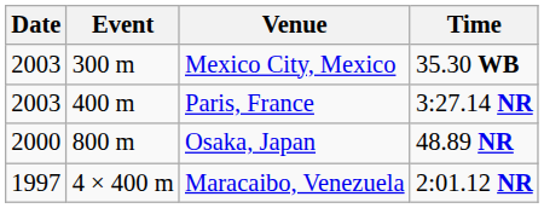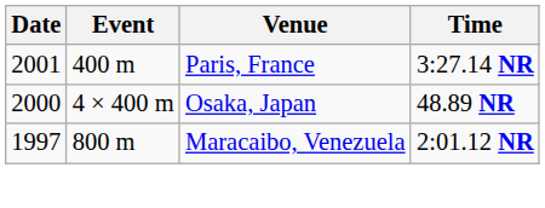 <table class="wikitable">
 <tr>
 <th>Date</th>
 <th>Event</th>
 <th>Venue</th>
 <th>Time</th>
 </tr>
 <tr>
-<td>2003</td>
-<td>300 m</td>
-<td><a href='#'>Mexico City, Mexico</a></td>
-<td>35.30 <strong>WB</strong></td>
-</tr>
-<tr>
-<td>2003</td>
+<td>2001</td>
 <td>400 m</td>
 <td><a href='#'>Paris, France</a></td>
 <td>3:27.14 <strong><a href='#'>NR</a></strong></td>
 </tr>
 <tr>
 <td>2000</td>
-<td>800 m</td>
+<td>4 × 400 m</td>
 <td><a href='#'>Osaka, Japan</a></td>
 <td>48.89 <strong><a href='#'>NR</a></strong></td>
 </tr>
 <tr>
 <td>1997</td>
-<td>4 × 400 m</td>
+<td>800 m</td>
 <td><a href='#'>Maracaibo, Venezuela</a></td>
 <td>2:01.12 <strong><a href='#'>NR</a></strong></td>
 </tr>
 </table>
